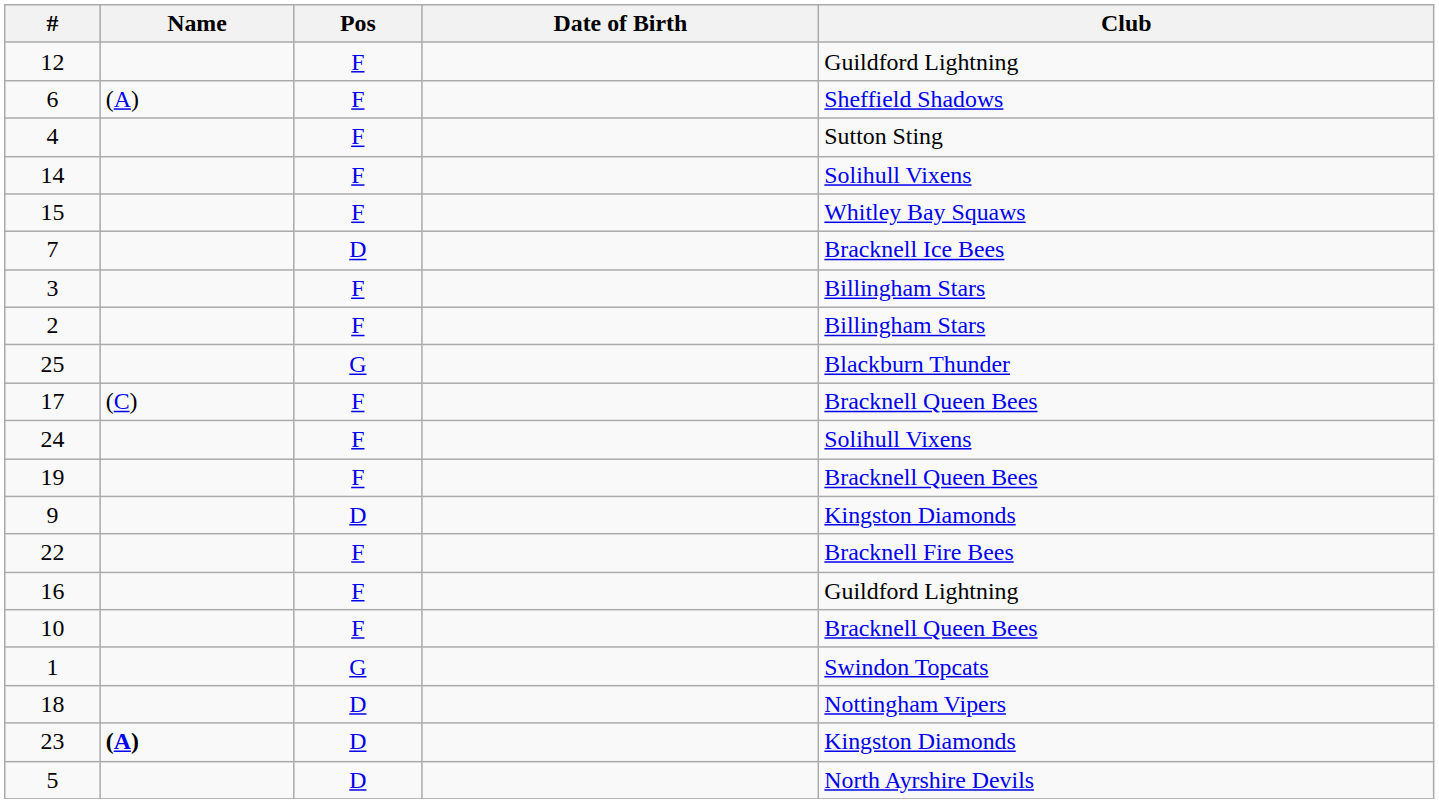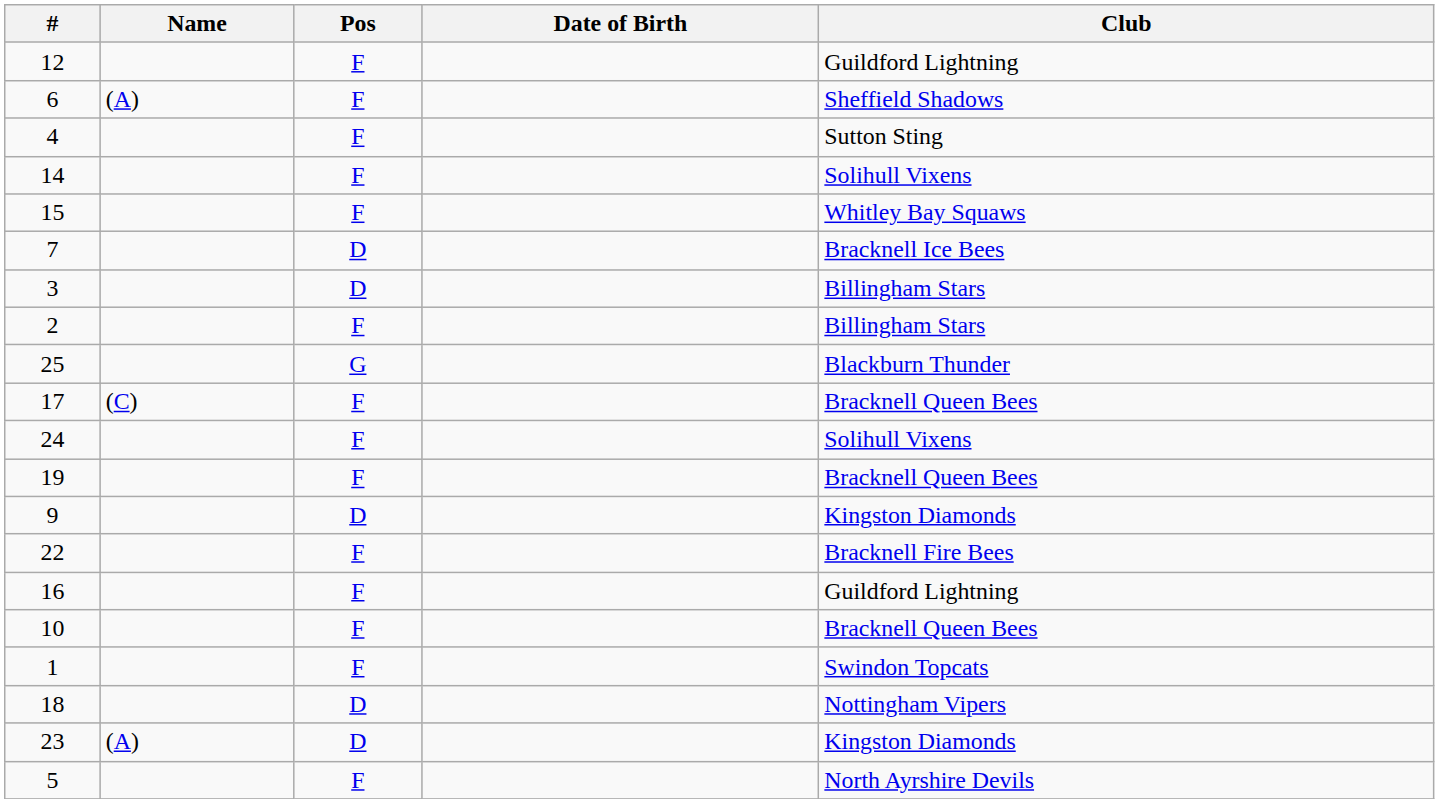 <table class="wikitable sortable" style=width:60em>
 <tr>
 <th>#</th>
 <th>Name</th>
 <th>Pos</th>
 <th>Date of Birth</th>
 <th>Club</th>
 </tr>
 <tr>
 <td align="center">12</td>
 <td></td>
 <td align="center"><a href='#'>F</a></td>
 <td></td>
 <td> Guildford Lightning</td>
 </tr>
 <tr>
 <td align="center">6</td>
 <td> (<a href='#'>A</a>)</td>
 <td align="center"><a href='#'>F</a></td>
 <td></td>
 <td> <a href='#'>Sheffield Shadows</a></td>
 </tr>
 <tr>
 <td align="center">4</td>
 <td></td>
 <td align="center"><a href='#'>F</a></td>
 <td></td>
 <td> Sutton Sting</td>
 </tr>
 <tr>
 <td align="center">14</td>
 <td></td>
 <td align="center"><a href='#'>F</a></td>
 <td></td>
 <td> <a href='#'>Solihull Vixens</a></td>
 </tr>
 <tr>
 <td align="center">15</td>
 <td></td>
 <td align="center"><a href='#'>F</a></td>
 <td></td>
 <td> <a href='#'>Whitley Bay Squaws</a></td>
 </tr>
 <tr>
 <td align="center">7</td>
 <td></td>
 <td align="center"><a href='#'>D</a></td>
 <td></td>
 <td> <a href='#'>Bracknell Ice Bees</a></td>
 </tr>
 <tr>
 <td align="center">3</td>
 <td></td>
-<td align="center"><a href='#'>F</a></td>
+<td align="center"><a href='#'>D</a></td>
 <td></td>
 <td> <a href='#'>Billingham Stars</a></td>
 </tr>
 <tr>
 <td align="center">2</td>
 <td></td>
 <td align="center"><a href='#'>F</a></td>
 <td></td>
 <td> <a href='#'>Billingham Stars</a></td>
 </tr>
 <tr>
 <td align="center">25</td>
 <td></td>
 <td align="center"><a href='#'>G</a></td>
 <td></td>
 <td> <a href='#'>Blackburn Thunder</a></td>
 </tr>
 <tr>
 <td align="center">17</td>
 <td> (<a href='#'>C</a>)</td>
 <td align="center"><a href='#'>F</a></td>
 <td></td>
 <td> <a href='#'>Bracknell Queen Bees</a></td>
 </tr>
 <tr>
 <td align="center">24</td>
 <td></td>
 <td align="center"><a href='#'>F</a></td>
 <td></td>
 <td> <a href='#'>Solihull Vixens</a></td>
 </tr>
 <tr>
 <td align="center">19</td>
 <td></td>
 <td align="center"><a href='#'>F</a></td>
 <td></td>
 <td> <a href='#'>Bracknell Queen Bees</a></td>
 </tr>
 <tr>
 <td align="center">9</td>
 <td></td>
 <td align="center"><a href='#'>D</a></td>
 <td></td>
 <td> <a href='#'>Kingston Diamonds</a></td>
 </tr>
 <tr>
 <td align="center">22</td>
 <td></td>
 <td align="center"><a href='#'>F</a></td>
 <td></td>
 <td> <a href='#'>Bracknell Fire Bees</a></td>
 </tr>
 <tr>
 <td align="center">16</td>
 <td></td>
 <td align="center"><a href='#'>F</a></td>
 <td></td>
 <td> Guildford Lightning</td>
 </tr>
 <tr>
 <td align="center">10</td>
 <td></td>
 <td align="center"><a href='#'>F</a></td>
 <td></td>
 <td> <a href='#'>Bracknell Queen Bees</a></td>
 </tr>
 <tr>
 <td align="center">1</td>
 <td></td>
-<td align="center"><a href='#'>G</a></td>
+<td align="center"><a href='#'>F</a></td>
 <td></td>
 <td> <a href='#'>Swindon Topcats</a></td>
 </tr>
 <tr>
 <td align="center">18</td>
 <td></td>
 <td align="center"><a href='#'>D</a></td>
 <td></td>
 <td> <a href='#'>Nottingham Vipers</a></td>
 </tr>
 <tr>
 <td align="center">23</td>
-<td><strong> (<a href='#'>A</a>)</strong></td>
+<td> (<a href='#'>A</a>)</td>
 <td align="center"><a href='#'>D</a></td>
 <td></td>
 <td> <a href='#'>Kingston Diamonds</a></td>
 </tr>
 <tr>
 <td align="center">5</td>
 <td></td>
-<td align="center"><a href='#'>D</a></td>
+<td align="center"><a href='#'>F</a></td>
 <td></td>
 <td> <a href='#'>North Ayrshire Devils</a></td>
 </tr>
 </table>
